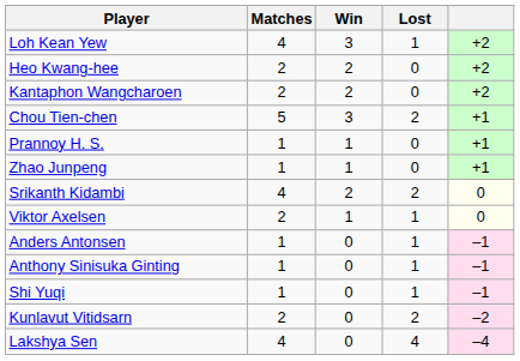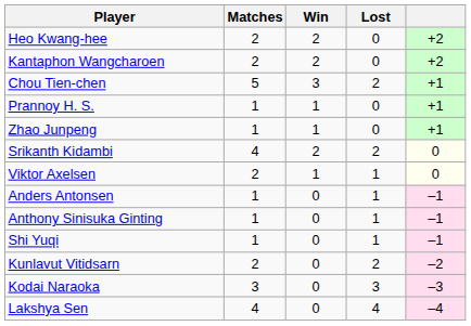 <table class=wikitable style="text-align:center; font-size:small">
 <tr>
 <th width="200">Player</th>
 <th width="50">Matches</th>
 <th width="50">Win</th>
 <th width="50">Lost</th>
 <th width="50"></th>
-</tr>
-<tr>
-<td align="left"> <a href='#'>Loh Kean Yew</a></td>
-<td>4</td>
-<td>3</td>
-<td>1</td>
-<td bgcolor="#ccffcc">+2</td>
 </tr>
 <tr>
 <td align="left"> <a href='#'>Heo Kwang-hee</a></td>
 <td>2</td>
 <td>2</td>
 <td>0</td>
 <td bgcolor="#ccffcc">+2</td>
 </tr>
 <tr>
 <td align="left"> <a href='#'>Kantaphon Wangcharoen</a></td>
 <td>2</td>
 <td>2</td>
 <td>0</td>
 <td bgcolor="#ccffcc">+2</td>
 </tr>
 <tr>
 <td align="left"> <a href='#'>Chou Tien-chen</a></td>
 <td>5</td>
 <td>3</td>
 <td>2</td>
 <td bgcolor="#ccffcc">+1</td>
 </tr>
 <tr>
 <td align="left"> <a href='#'>Prannoy H. S.</a></td>
 <td>1</td>
 <td>1</td>
 <td>0</td>
 <td bgcolor="#ccffcc">+1</td>
 </tr>
 <tr>
 <td align="left"> <a href='#'>Zhao Junpeng</a></td>
 <td>1</td>
 <td>1</td>
 <td>0</td>
 <td bgcolor="#ccffcc">+1</td>
 </tr>
 <tr>
 <td align="left"> <a href='#'>Srikanth Kidambi</a></td>
 <td>4</td>
 <td>2</td>
 <td>2</td>
 <td bgcolor="#fffff0">0</td>
 </tr>
 <tr>
 <td align="left"> <a href='#'>Viktor Axelsen</a></td>
 <td>2</td>
 <td>1</td>
 <td>1</td>
 <td bgcolor="#fffff0">0</td>
 </tr>
 <tr>
 <td align="left"> <a href='#'>Anders Antonsen</a></td>
 <td>1</td>
 <td>0</td>
 <td>1</td>
 <td bgcolor="#ffddee">–1</td>
 </tr>
 <tr>
 <td align="left"> <a href='#'>Anthony Sinisuka Ginting</a></td>
 <td>1</td>
 <td>0</td>
 <td>1</td>
 <td bgcolor="#ffddee">–1</td>
 </tr>
 <tr>
 <td align="left"> <a href='#'>Shi Yuqi</a></td>
 <td>1</td>
 <td>0</td>
 <td>1</td>
 <td bgcolor="#ffddee">–1</td>
 </tr>
 <tr>
 <td align="left"> <a href='#'>Kunlavut Vitidsarn</a></td>
 <td>2</td>
 <td>0</td>
 <td>2</td>
 <td bgcolor="#ffddee">–2</td>
 </tr>
 <tr>
+<td align="left"> <a href='#'>Kodai Naraoka</a></td>
+<td>3</td>
+<td>0</td>
+<td>3</td>
+<td bgcolor="#ffddee">–3</td>
+</tr>
+<tr>
 <td align="left"> <a href='#'>Lakshya Sen</a></td>
 <td>4</td>
 <td>0</td>
 <td>4</td>
 <td bgcolor="#ffddee">–4</td>
 </tr>
 </table>
